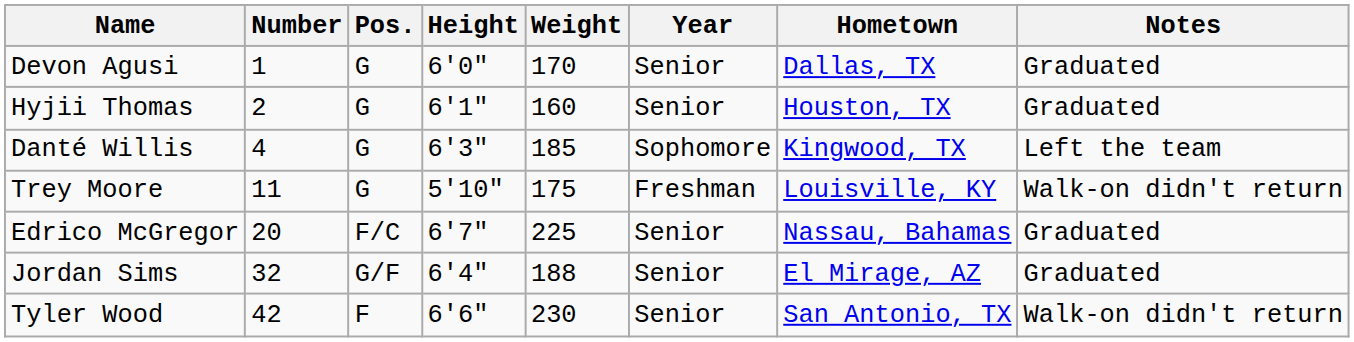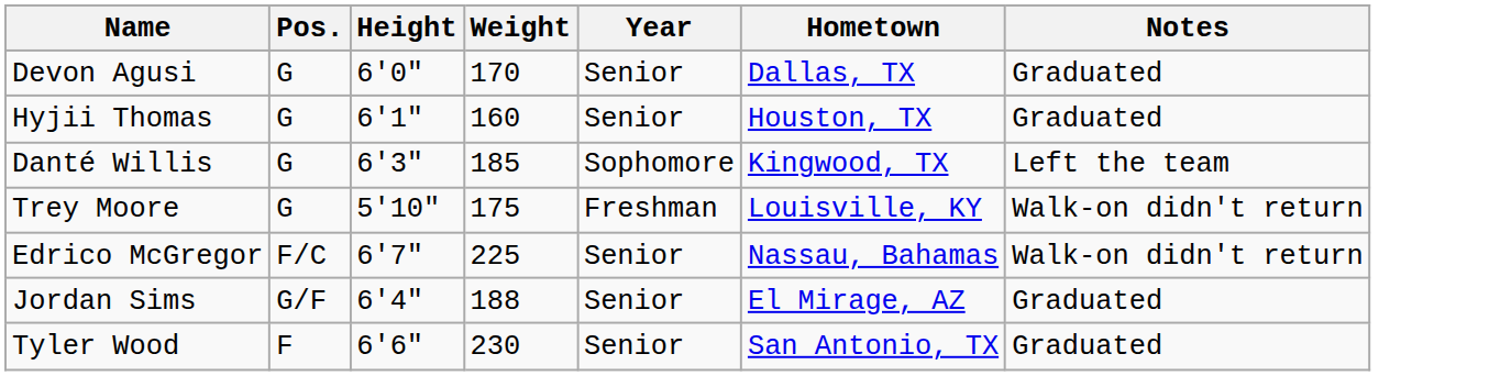 <table class="wikitable sortable" border="1">
 <tr>
 <th>Name</th>
-<th>Number</th>
 <th>Pos.</th>
 <th>Height</th>
 <th>Weight</th>
 <th>Year</th>
 <th>Hometown</th>
 <th class="unsortable">Notes</th>
 </tr>
 <tr>
 <td>Devon Agusi</td>
-<td>1</td>
 <td>G</td>
 <td>6'0"</td>
 <td>170</td>
 <td>Senior</td>
 <td><a href='#'>Dallas, TX</a></td>
 <td>Graduated</td>
 </tr>
 <tr>
 <td>Hyjii Thomas</td>
-<td>2</td>
 <td>G</td>
 <td>6'1"</td>
 <td>160</td>
 <td>Senior</td>
 <td><a href='#'>Houston, TX</a></td>
 <td>Graduated</td>
 </tr>
 <tr>
 <td>Danté Willis</td>
-<td>4</td>
 <td>G</td>
 <td>6'3"</td>
 <td>185</td>
 <td>Sophomore</td>
 <td><a href='#'>Kingwood, TX</a></td>
 <td>Left the team</td>
 </tr>
 <tr>
 <td>Trey Moore</td>
-<td>11</td>
 <td>G</td>
 <td>5'10"</td>
 <td>175</td>
 <td>Freshman</td>
 <td><a href='#'>Louisville, KY</a></td>
 <td>Walk-on didn't return</td>
 </tr>
 <tr>
 <td>Edrico McGregor</td>
-<td>20</td>
 <td>F/C</td>
 <td>6'7"</td>
 <td>225</td>
 <td>Senior</td>
 <td><a href='#'>Nassau, Bahamas</a></td>
-<td>Graduated</td>
+<td>Walk-on didn't return</td>
 </tr>
 <tr>
 <td>Jordan Sims</td>
-<td>32</td>
 <td>G/F</td>
 <td>6'4"</td>
 <td>188</td>
 <td>Senior</td>
 <td><a href='#'>El Mirage, AZ</a></td>
 <td>Graduated</td>
 </tr>
 <tr>
 <td>Tyler Wood</td>
-<td>42</td>
 <td>F</td>
 <td>6'6"</td>
 <td>230</td>
 <td>Senior</td>
 <td><a href='#'>San Antonio, TX</a></td>
-<td>Walk-on didn't return</td>
+<td>Graduated</td>
 </tr>
 </table>
